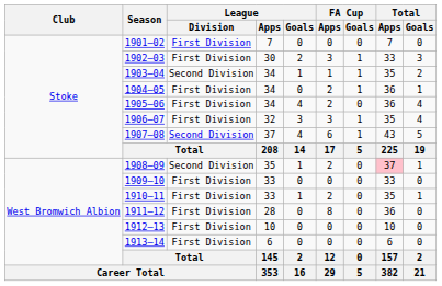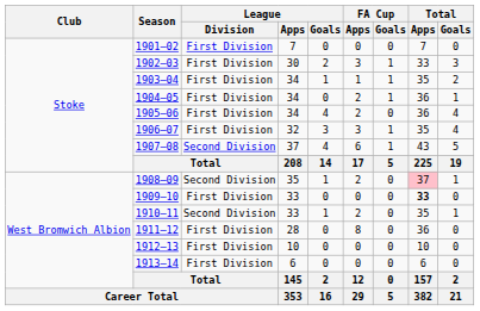 <table class="wikitable" style="text-align: center;">
 <tr>
 <th rowspan="2">Club</th>
 <th rowspan="2">Season</th>
 <th colspan="3">League</th>
 <th colspan="2">FA Cup</th>
 <th colspan="2">Total</th>
 </tr>
 <tr>
 <th>Division</th>
 <th>Apps</th>
 <th>Goals</th>
 <th>Apps</th>
 <th>Goals</th>
 <th>Apps</th>
 <th>Goals</th>
 </tr>
 <tr>
 <td rowspan="8"><a href='#'>Stoke</a></td>
 <td><a href='#'>1901–02</a></td>
 <td><a href='#'>First Division</a></td>
 <td>7</td>
 <td>0</td>
 <td>0</td>
 <td>0</td>
 <td>7</td>
 <td>0</td>
 </tr>
 <tr>
 <td><a href='#'>1902–03</a></td>
 <td>First Division</td>
 <td>30</td>
 <td>2</td>
 <td>3</td>
 <td>1</td>
 <td>33</td>
 <td>3</td>
 </tr>
 <tr>
 <td><a href='#'>1903–04</a></td>
-<td>Second Division</td>
+<td>First Division</td>
 <td>34</td>
 <td>1</td>
 <td>1</td>
 <td>1</td>
 <td>35</td>
 <td>2</td>
 </tr>
 <tr>
 <td><a href='#'>1904–05</a></td>
 <td>First Division</td>
 <td>34</td>
 <td>0</td>
 <td>2</td>
 <td>1</td>
 <td>36</td>
 <td>1</td>
 </tr>
 <tr>
 <td><a href='#'>1905–06</a></td>
 <td>First Division</td>
 <td>34</td>
 <td>4</td>
 <td>2</td>
 <td>0</td>
 <td>36</td>
 <td>4</td>
 </tr>
 <tr>
 <td><a href='#'>1906–07</a></td>
 <td>First Division</td>
 <td>32</td>
 <td>3</td>
 <td>3</td>
 <td>1</td>
 <td>35</td>
 <td>4</td>
 </tr>
 <tr>
 <td><a href='#'>1907–08</a></td>
 <td><a href='#'>Second Division</a></td>
 <td>37</td>
 <td>4</td>
 <td>6</td>
 <td>1</td>
 <td>43</td>
 <td>5</td>
 </tr>
 <tr>
 <th colspan=2>Total</th>
 <th>208</th>
 <th>14</th>
 <th>17</th>
 <th>5</th>
 <th>225</th>
 <th>19</th>
 </tr>
 <tr>
 <td rowspan="7"><a href='#'>West Bromwich Albion</a></td>
 <td><a href='#'>1908–09</a></td>
 <td>Second Division</td>
 <td>35</td>
 <td>1</td>
 <td>2</td>
 <td>0</td>
 <td style="background: pink;">37</td>
 <td>1</td>
 </tr>
 <tr>
 <td><a href='#'>1909–10</a></td>
 <td>First Division</td>
 <td>33</td>
 <td>0</td>
 <td>0</td>
 <td>0</td>
-<td>33</td>
+<td><strong>33</strong></td>
 <td>0</td>
 </tr>
 <tr>
 <td><a href='#'>1910–11</a></td>
-<td>First Division</td>
+<td>Second Division</td>
 <td>33</td>
 <td>1</td>
 <td>2</td>
 <td>0</td>
 <td>35</td>
 <td>1</td>
 </tr>
 <tr>
 <td><a href='#'>1911–12</a></td>
 <td>First Division</td>
 <td>28</td>
 <td>0</td>
 <td>8</td>
 <td>0</td>
 <td>36</td>
 <td>0</td>
 </tr>
 <tr>
 <td><a href='#'>1912–13</a></td>
 <td>First Division</td>
 <td>10</td>
 <td>0</td>
 <td>0</td>
 <td>0</td>
 <td>10</td>
 <td>0</td>
 </tr>
 <tr>
 <td><a href='#'>1913–14</a></td>
 <td>First Division</td>
 <td>6</td>
 <td>0</td>
 <td>0</td>
 <td>0</td>
 <td>6</td>
 <td>0</td>
 </tr>
 <tr>
 <th colspan=2>Total</th>
 <th>145</th>
 <th>2</th>
 <th>12</th>
 <th>0</th>
 <th>157</th>
 <th>2</th>
 </tr>
 <tr>
 <th colspan=3>Career Total</th>
 <th>353</th>
 <th>16</th>
 <th>29</th>
 <th>5</th>
 <th>382</th>
 <th>21</th>
 </tr>
 </table>
